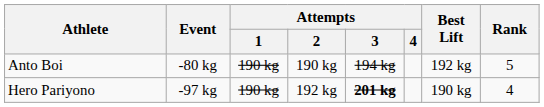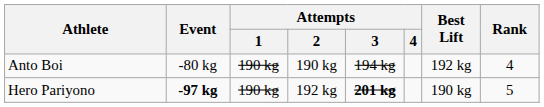 <table class="wikitable" style="font-size:90%">
 <tr>
 <th width=150 rowspan="2">Athlete</th>
 <th width=55 rowspan="2">Event</th>
 <th width=180 colspan="4">Attempts</th>
 <th width=50 rowspan="2">Best Lift</th>
 <th width=50 rowspan="2">Rank</th>
 </tr>
 <tr>
 <th>1</th>
 <th>2</th>
 <th>3</th>
 <th>4</th>
 </tr>
 <tr>
 <td>Anto Boi</td>
 <td align="center">-80 kg</td>
 <td align="center"><s>190 kg</s></td>
 <td align="center">190 kg</td>
 <td align="center"><s>194 kg</s></td>
 <td align="center"></td>
 <td align="center">192 kg</td>
-<td align="center">5</td>
+<td align="center">4</td>
 </tr>
 <tr>
 <td>Hero Pariyono</td>
-<td align="center">-97 kg</td>
+<td align="center"><strong>-97 kg</strong></td>
 <td align="center"><s>190 kg</s></td>
 <td align="center">192 kg</td>
 <td align="center"><strong><s>201 kg</s></strong></td>
 <td align="center"></td>
 <td align="center">190 kg</td>
-<td align="center">4</td>
+<td align="center">5</td>
 </tr>
 </table>
